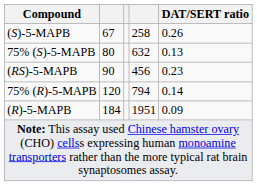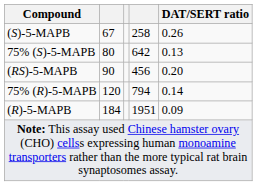 <table class="wikitable">
 <tr>
 <th>Compound</th>
 <th></th>
 <th></th>
 <th></th>
 <th>DAT/SERT ratio</th>
 </tr>
 <tr>
 <td>(<em>S</em>)-5-MAPB</td>
 <td>67</td>
 <td></td>
 <td>258</td>
 <td>0.26</td>
 </tr>
 <tr>
 <td>75% (<em>S</em>)-5-MAPB</td>
 <td>80</td>
 <td></td>
-<td>632</td>
+<td>642</td>
 <td>0.13</td>
 </tr>
 <tr>
 <td>(<em>RS</em>)-5-MAPB</td>
 <td>90</td>
 <td></td>
 <td>456</td>
-<td>0.23</td>
+<td>0.20</td>
 </tr>
 <tr>
 <td>75% (<em>R</em>)-5-MAPB</td>
 <td>120</td>
 <td></td>
 <td>794</td>
 <td>0.14</td>
 </tr>
 <tr>
 <td>(<em>R</em>)-5-MAPB</td>
 <td>184</td>
 <td></td>
 <td>1951</td>
 <td>0.09</td>
 </tr>
 <tr class="sortbottom">
 <td colspan="5" style="width: 1px; background-color:#eaecf0; text-align: center;"><strong>Note:</strong> This assay used <a href='#'>Chinese hamster ovary</a> (CHO) <a href='#'>cells</a>s expressing human <a href='#'>monoamine transporters</a> rather than the more typical rat brain synaptosomes assay.</td>
 </tr>
 </table>
